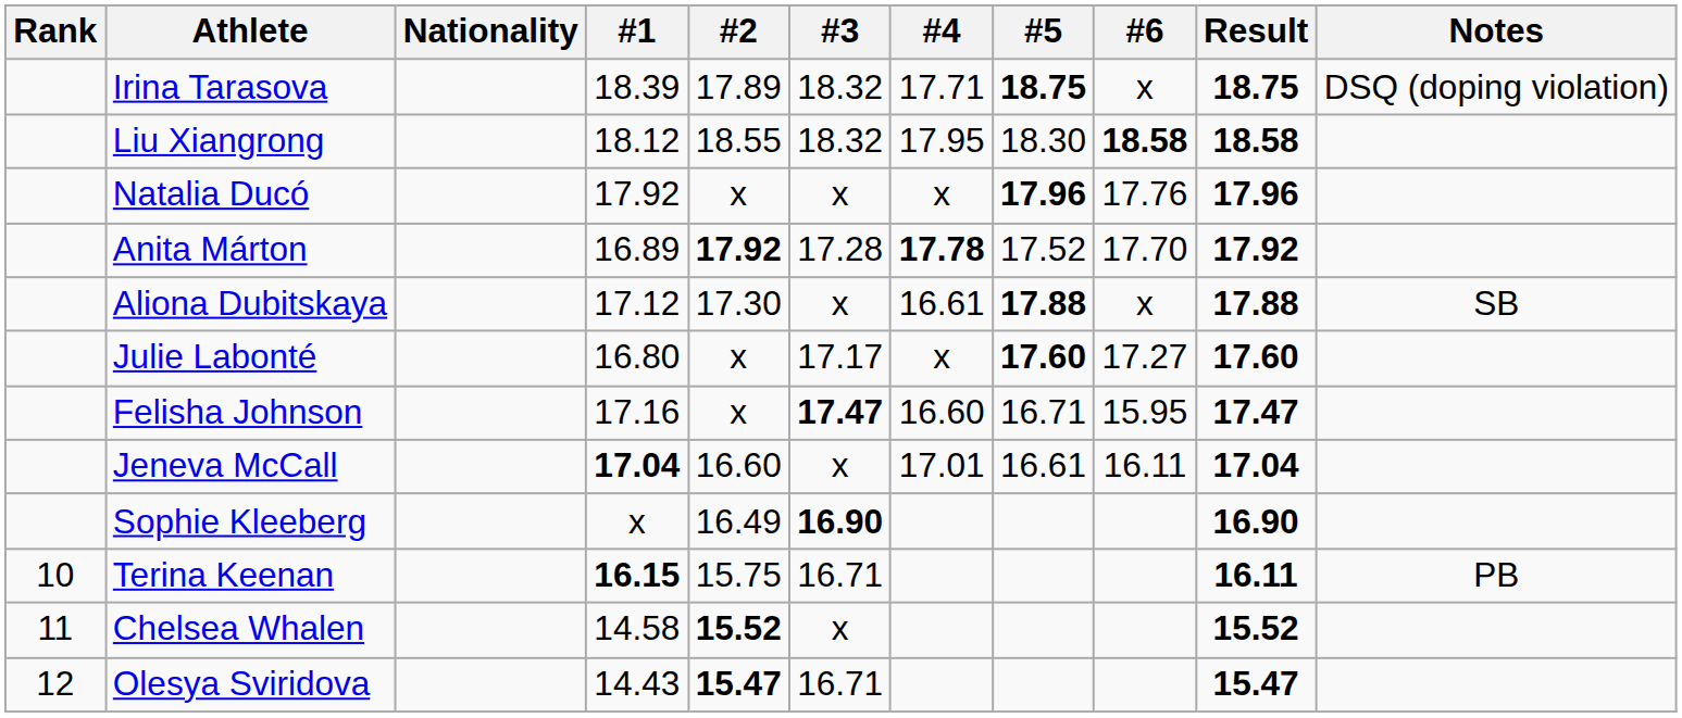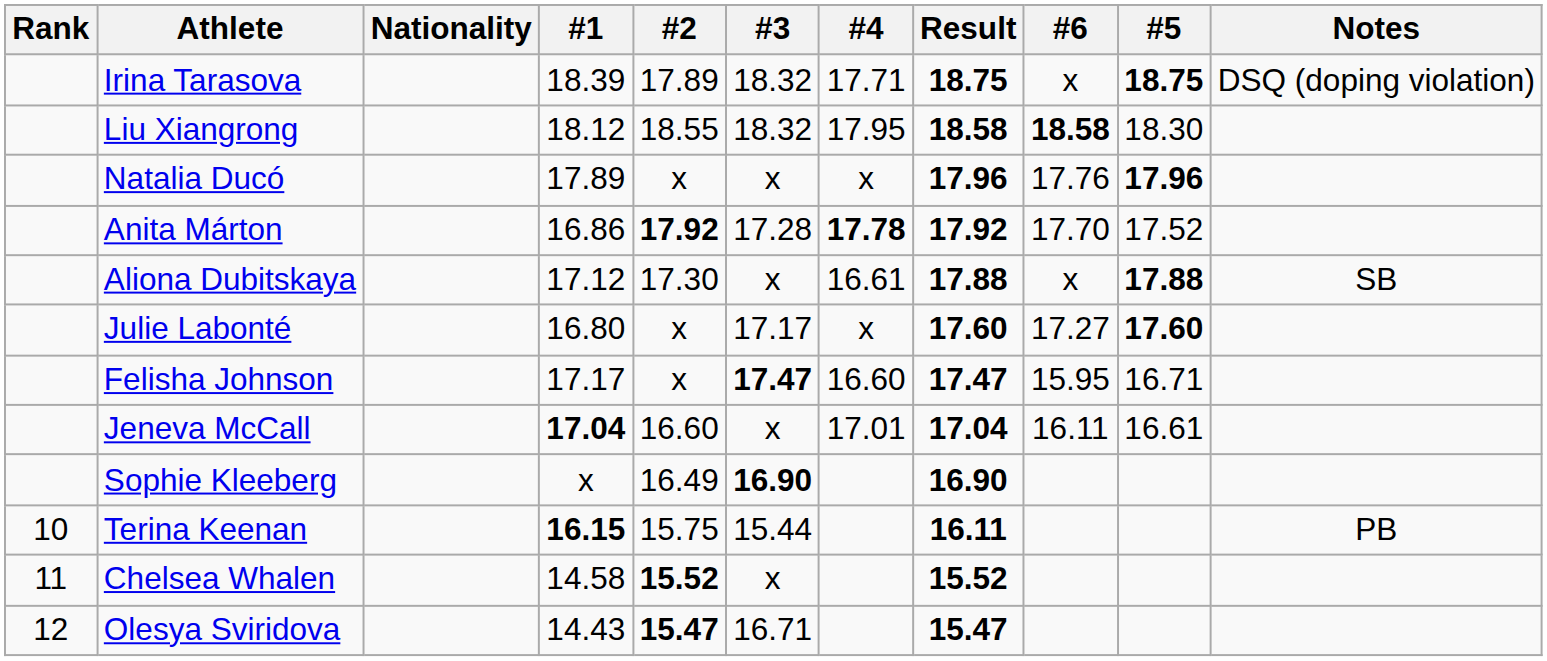 <table class="wikitable sortable" style="text-align:center">
 <tr>
 <th>Rank</th>
 <th>Athlete</th>
 <th>Nationality</th>
 <th>#1</th>
 <th>#2</th>
 <th>#3</th>
 <th>#4</th>
+<th>Result</th>
+<th>#6</th>
 <th>#5</th>
-<th>#6</th>
-<th>Result</th>
 <th>Notes</th>
 </tr>
 <tr>
 <td></td>
 <td align="left"><a href='#'>Irina Tarasova</a></td>
 <td align=left></td>
 <td>18.39</td>
 <td>17.89</td>
 <td>18.32</td>
 <td>17.71</td>
 <td><strong>18.75</strong></td>
 <td>x</td>
 <td><strong>18.75</strong></td>
 <td>DSQ (doping violation)</td>
 </tr>
 <tr>
 <td></td>
 <td align="left"><a href='#'>Liu Xiangrong</a></td>
 <td align=left></td>
 <td>18.12</td>
 <td>18.55</td>
 <td>18.32</td>
 <td>17.95</td>
-<td>18.30</td>
 <td><strong>18.58</strong></td>
 <td><strong>18.58</strong></td>
+<td>18.30</td>
 <td></td>
 </tr>
 <tr>
 <td></td>
 <td align="left"><a href='#'>Natalia Ducó</a></td>
 <td align=left></td>
-<td>17.92</td>
+<td>17.89</td>
 <td>x</td>
 <td>x</td>
 <td>x</td>
 <td><strong>17.96</strong></td>
 <td>17.76</td>
 <td><strong>17.96</strong></td>
 <td></td>
 </tr>
 <tr>
 <td></td>
 <td align="left"><a href='#'>Anita Márton</a></td>
 <td align=left></td>
-<td>16.89</td>
+<td>16.86</td>
 <td><strong>17.92</strong></td>
 <td>17.28</td>
 <td><strong>17.78</strong></td>
+<td><strong>17.92</strong></td>
+<td>17.70</td>
 <td>17.52</td>
-<td>17.70</td>
-<td><strong>17.92</strong></td>
 <td></td>
 </tr>
 <tr>
 <td></td>
 <td align="left"><a href='#'>Aliona Dubitskaya</a></td>
 <td align=left></td>
 <td>17.12</td>
 <td>17.30</td>
 <td>x</td>
 <td>16.61</td>
 <td><strong>17.88</strong></td>
 <td>x</td>
 <td><strong>17.88</strong></td>
 <td>SB</td>
 </tr>
 <tr>
 <td></td>
 <td align="left"><a href='#'>Julie Labonté</a></td>
 <td align=left></td>
 <td>16.80</td>
 <td>x</td>
 <td>17.17</td>
 <td>x</td>
 <td><strong>17.60</strong></td>
 <td>17.27</td>
 <td><strong>17.60</strong></td>
 <td></td>
 </tr>
 <tr>
 <td></td>
 <td align="left"><a href='#'>Felisha Johnson</a></td>
 <td align=left></td>
-<td>17.16</td>
+<td>17.17</td>
 <td>x</td>
 <td><strong>17.47</strong></td>
 <td>16.60</td>
+<td><strong>17.47</strong></td>
+<td>15.95</td>
 <td>16.71</td>
-<td>15.95</td>
-<td><strong>17.47</strong></td>
 <td></td>
 </tr>
 <tr>
 <td></td>
 <td align="left"><a href='#'>Jeneva McCall</a></td>
 <td align=left></td>
 <td><strong>17.04</strong></td>
 <td>16.60</td>
 <td>x</td>
 <td>17.01</td>
+<td><strong>17.04</strong></td>
+<td>16.11</td>
 <td>16.61</td>
-<td>16.11</td>
-<td><strong>17.04</strong></td>
 <td></td>
 </tr>
 <tr>
 <td></td>
 <td align="left"><a href='#'>Sophie Kleeberg</a></td>
 <td align=left></td>
 <td>x</td>
 <td>16.49</td>
 <td><strong>16.90</strong></td>
 <td></td>
+<td><strong>16.90</strong></td>
 <td></td>
 <td></td>
-<td><strong>16.90</strong></td>
 <td></td>
 </tr>
 <tr>
 <td>10</td>
 <td align="left"><a href='#'>Terina Keenan</a></td>
 <td align=left></td>
 <td><strong>16.15</strong></td>
 <td>15.75</td>
-<td>16.71</td>
+<td>15.44</td>
+<td></td>
+<td><strong>16.11</strong></td>
 <td></td>
 <td></td>
-<td></td>
-<td><strong>16.11</strong></td>
 <td>PB</td>
 </tr>
 <tr>
 <td>11</td>
 <td align="left"><a href='#'>Chelsea Whalen</a></td>
 <td align=left></td>
 <td>14.58</td>
 <td><strong>15.52</strong></td>
 <td>x</td>
 <td></td>
+<td><strong>15.52</strong></td>
 <td></td>
 <td></td>
-<td><strong>15.52</strong></td>
 <td></td>
 </tr>
 <tr>
 <td>12</td>
 <td align="left"><a href='#'>Olesya Sviridova</a></td>
 <td align=left></td>
 <td>14.43</td>
 <td><strong>15.47</strong></td>
 <td>16.71</td>
 <td></td>
+<td><strong>15.47</strong></td>
 <td></td>
 <td></td>
-<td><strong>15.47</strong></td>
 <td></td>
 </tr>
 </table>
